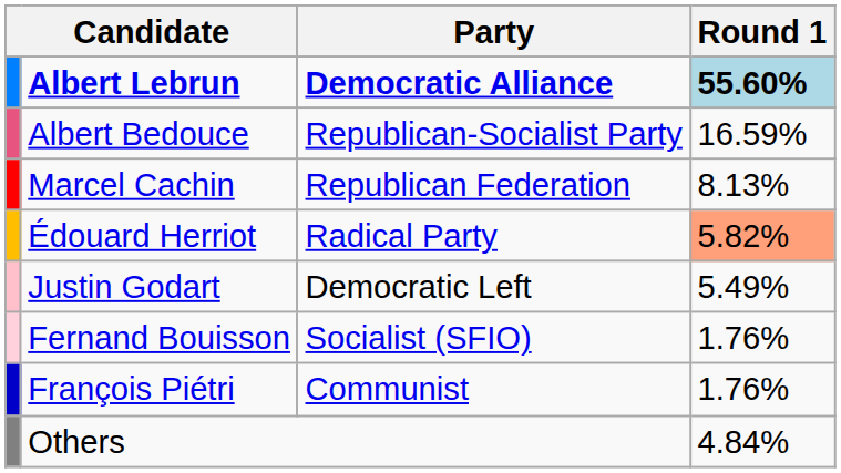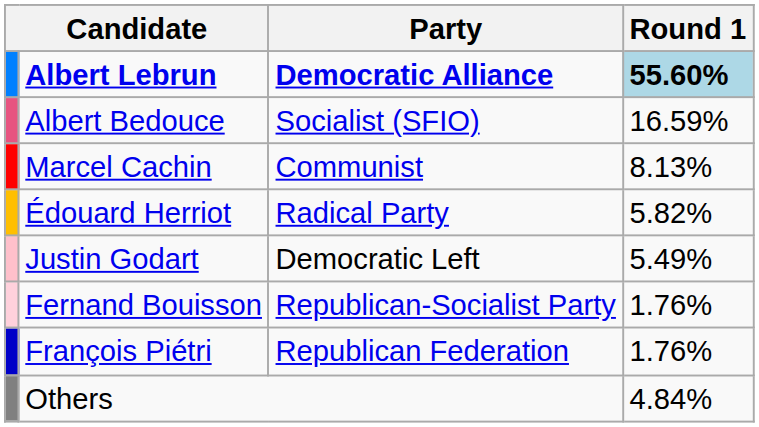 <table class="wikitable" style="font-size: 95%">
 <tr>
 <th colspan=2>Candidate</th>
 <th>Party</th>
 <th>Round 1</th>
 </tr>
 <tr>
 <td bgcolor="#0080FF"></td>
 <td><strong><a href='#'>Albert Lebrun</a></strong></td>
 <td><a href='#'><strong>Democratic Alliance</strong></a></td>
 <td style="background: lightblue;"><strong>55.60%</strong></td>
 </tr>
 <tr>
 <td bgcolor="#E75480"></td>
 <td><a href='#'>Albert Bedouce</a></td>
-<td><a href='#'>Republican-Socialist Party</a></td>
+<td><a href='#'>Socialist (SFIO)</a></td>
 <td>16.59%</td>
 </tr>
 <tr>
 <td bgcolor="red"></td>
 <td><a href='#'>Marcel Cachin</a></td>
-<td><a href='#'>Republican Federation</a></td>
+<td><a href='#'>Communist</a></td>
 <td>8.13%</td>
 </tr>
 <tr>
 <td bgcolor="#FFBF00"></td>
 <td><a href='#'>Édouard Herriot</a></td>
 <td><a href='#'>Radical Party</a></td>
-<td style="background: lightsalmon;">5.82%</td>
+<td>5.82%</td>
 </tr>
 <tr>
 <td bgcolor="PINK"></td>
 <td><a href='#'>Justin Godart</a></td>
 <td>Democratic Left</td>
 <td>5.49%</td>
 </tr>
 <tr>
 <td bgcolor="#FFD1DC"></td>
 <td><a href='#'>Fernand Bouisson</a></td>
-<td><a href='#'>Socialist (SFIO)</a></td>
+<td><a href='#'>Republican-Socialist Party</a></td>
 <td>1.76%</td>
 </tr>
 <tr>
 <td bgcolor="#0000C8"></td>
 <td><a href='#'>François Piétri</a></td>
-<td><a href='#'>Communist</a></td>
+<td><a href='#'>Republican Federation</a></td>
 <td>1.76%</td>
 </tr>
 <tr>
 <td bgcolor="gray"></td>
 <td colspan="2">Others</td>
 <td>4.84%</td>
 </tr>
 </table>
